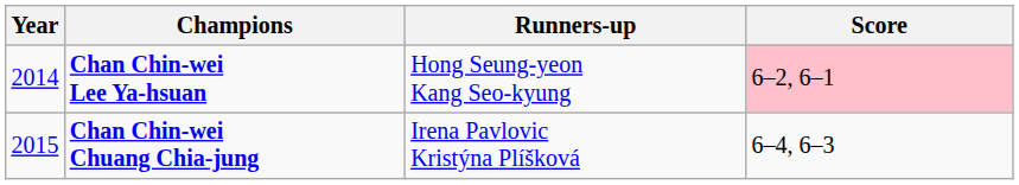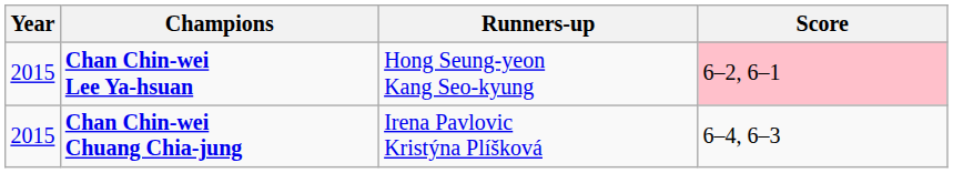 <table class="wikitable" style="font-size:90%">
 <tr>
 <th>Year</th>
 <th width="200">Champions</th>
 <th width="200">Runners-up</th>
 <th width="155">Score</th>
 </tr>
 <tr>
-<td><a href='#'>2014</a></td>
+<td><a href='#'>2015</a></td>
 <td> <strong><a href='#'>Chan Chin-wei</a></strong> <br>  <strong><a href='#'>Lee Ya-hsuan</a></strong></td>
 <td> <a href='#'>Hong Seung-yeon</a> <br>  <a href='#'>Kang Seo-kyung</a></td>
 <td style="background: pink;">6–2, 6–1</td>
 </tr>
 <tr>
 <td><a href='#'>2015</a></td>
 <td> <strong><a href='#'>Chan Chin-wei</a></strong> <br>  <strong><a href='#'>Chuang Chia-jung</a></strong></td>
 <td> <a href='#'>Irena Pavlovic</a> <br>  <a href='#'>Kristýna Plíšková</a></td>
 <td>6–4, 6–3</td>
 </tr>
 </table>
